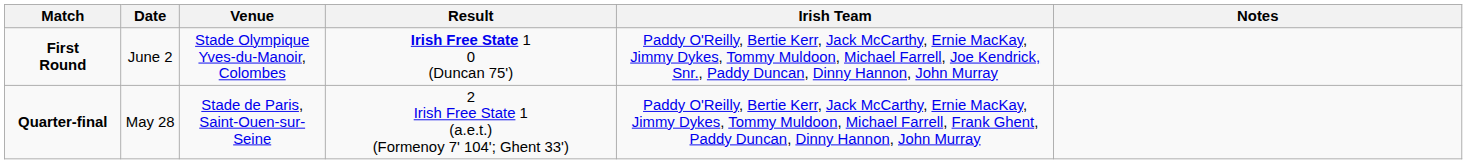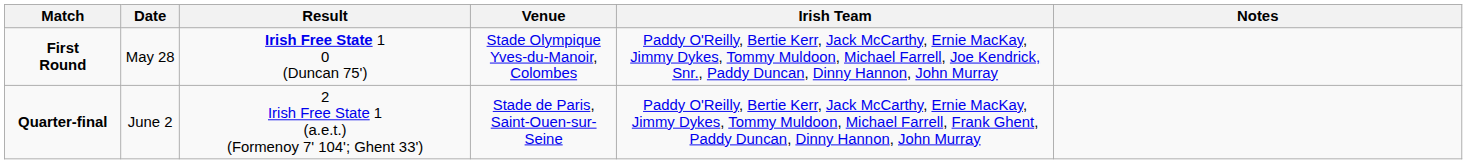 <table class="wikitable">
 <tr style="background:#efefef">
 <th width=8%>Match</th>
 <th width=4%>Date</th>
+<th width=20%>Result</th>
 <th width=10%>Venue</th>
-<th width=20%>Result</th>
 <th width=30%>Irish Team</th>
 <th width=28%>Notes</th>
 </tr>
 <tr align="center">
 <td><strong>First <br>Round</strong></td>
-<td>June 2</td>
+<td>May 28</td>
+<td> <strong><a href='#'>Irish Free State</a></strong> 1<br> 0<br>(Duncan 75')</td>
 <td><a href='#'>Stade Olympique Yves-du-Manoir</a>,<br> <a href='#'>Colombes</a></td>
-<td> <strong><a href='#'>Irish Free State</a></strong> 1<br> 0<br>(Duncan 75')</td>
 <td><a href='#'>Paddy O'Reilly</a>, <a href='#'>Bertie Kerr</a>, <a href='#'>Jack McCarthy</a>, <a href='#'>Ernie MacKay</a>, <a href='#'>Jimmy Dykes</a>, <a href='#'>Tommy Muldoon</a>, <a href='#'>Michael Farrell</a>, <a href='#'>Joe Kendrick, Snr.</a>, <a href='#'>Paddy Duncan</a>, <a href='#'>Dinny Hannon</a>, <a href='#'>John Murray</a></td>
 <td></td>
 </tr>
 <tr align="center">
 <td><strong>Quarter-final</strong></td>
-<td>May 28</td>
+<td>June 2</td>
+<td><strong></strong> 2<br> <a href='#'>Irish Free State</a> 1<br>(a.e.t.)<br>(Formenoy 7' 104'; Ghent 33')</td>
 <td><a href='#'>Stade de Paris</a>,<br> <a href='#'>Saint-Ouen-sur-Seine</a></td>
-<td><strong></strong> 2<br> <a href='#'>Irish Free State</a> 1<br>(a.e.t.)<br>(Formenoy 7' 104'; Ghent 33')</td>
 <td><a href='#'>Paddy O'Reilly</a>, <a href='#'>Bertie Kerr</a>, <a href='#'>Jack McCarthy</a>, <a href='#'>Ernie MacKay</a>, <a href='#'>Jimmy Dykes</a>, <a href='#'>Tommy Muldoon</a>, <a href='#'>Michael Farrell</a>, <a href='#'>Frank Ghent</a>, <a href='#'>Paddy Duncan</a>, <a href='#'>Dinny Hannon</a>, <a href='#'>John Murray</a></td>
 <td></td>
 </tr>
 </table>
